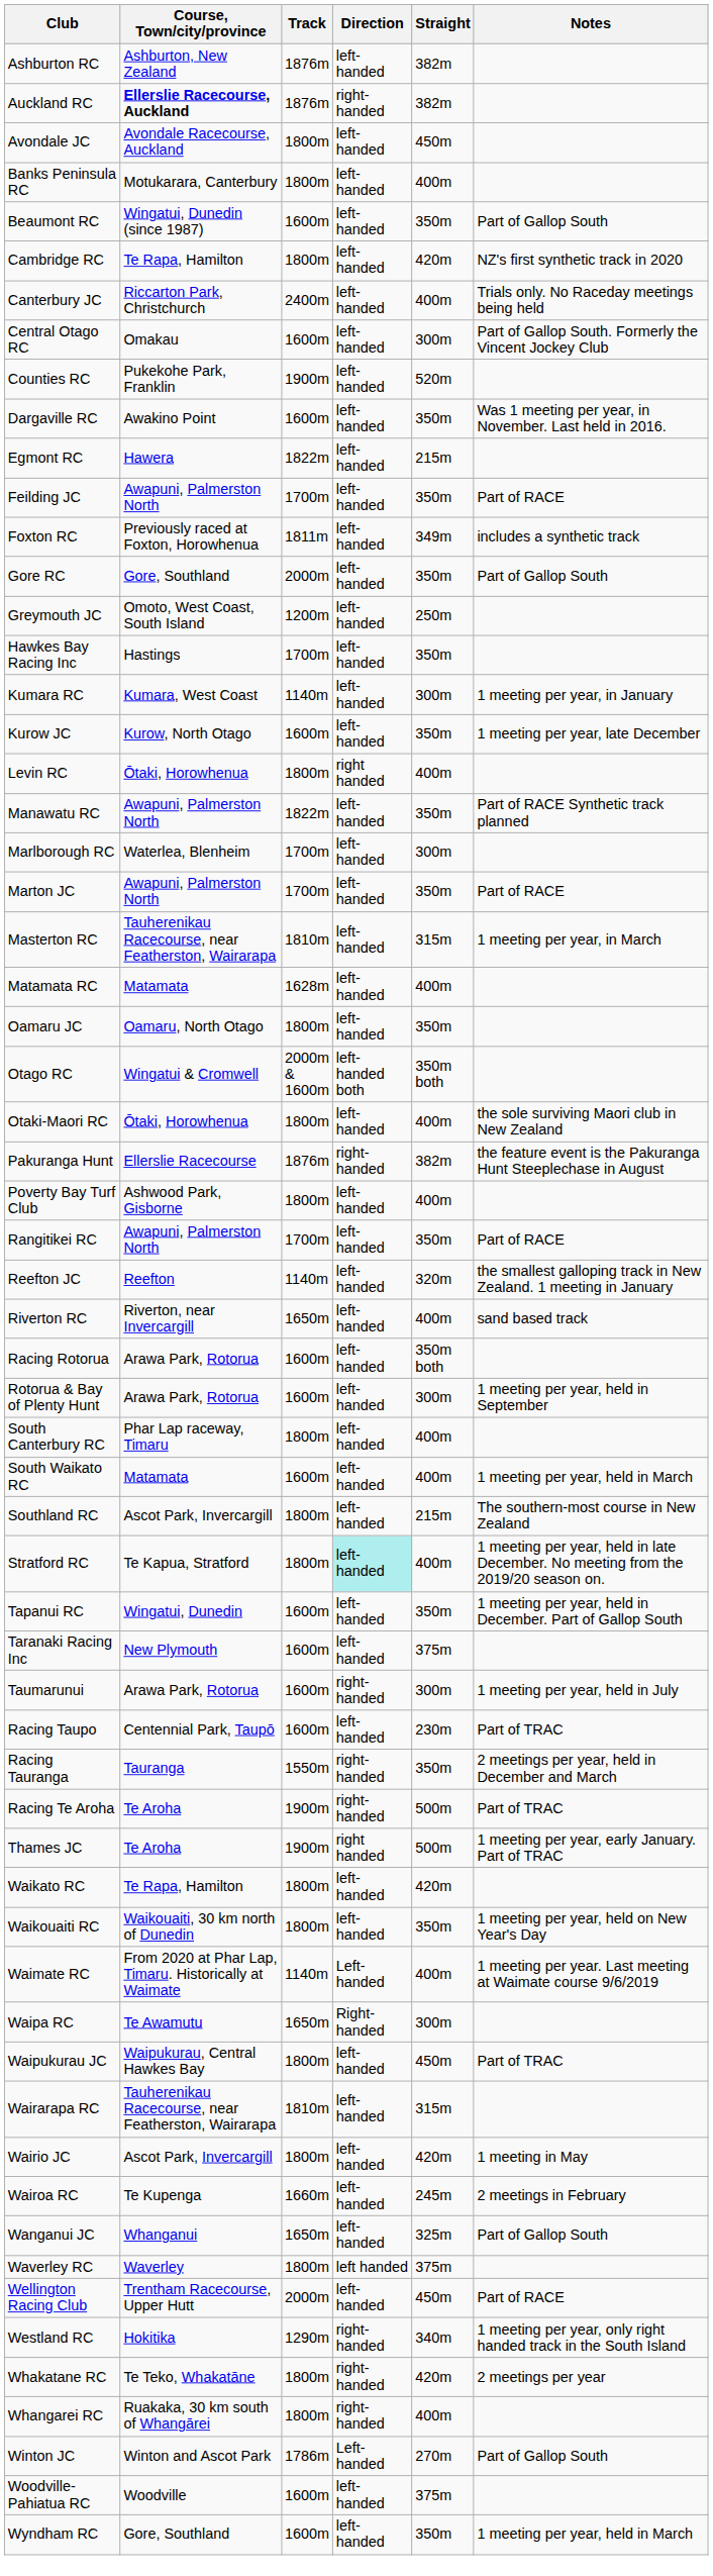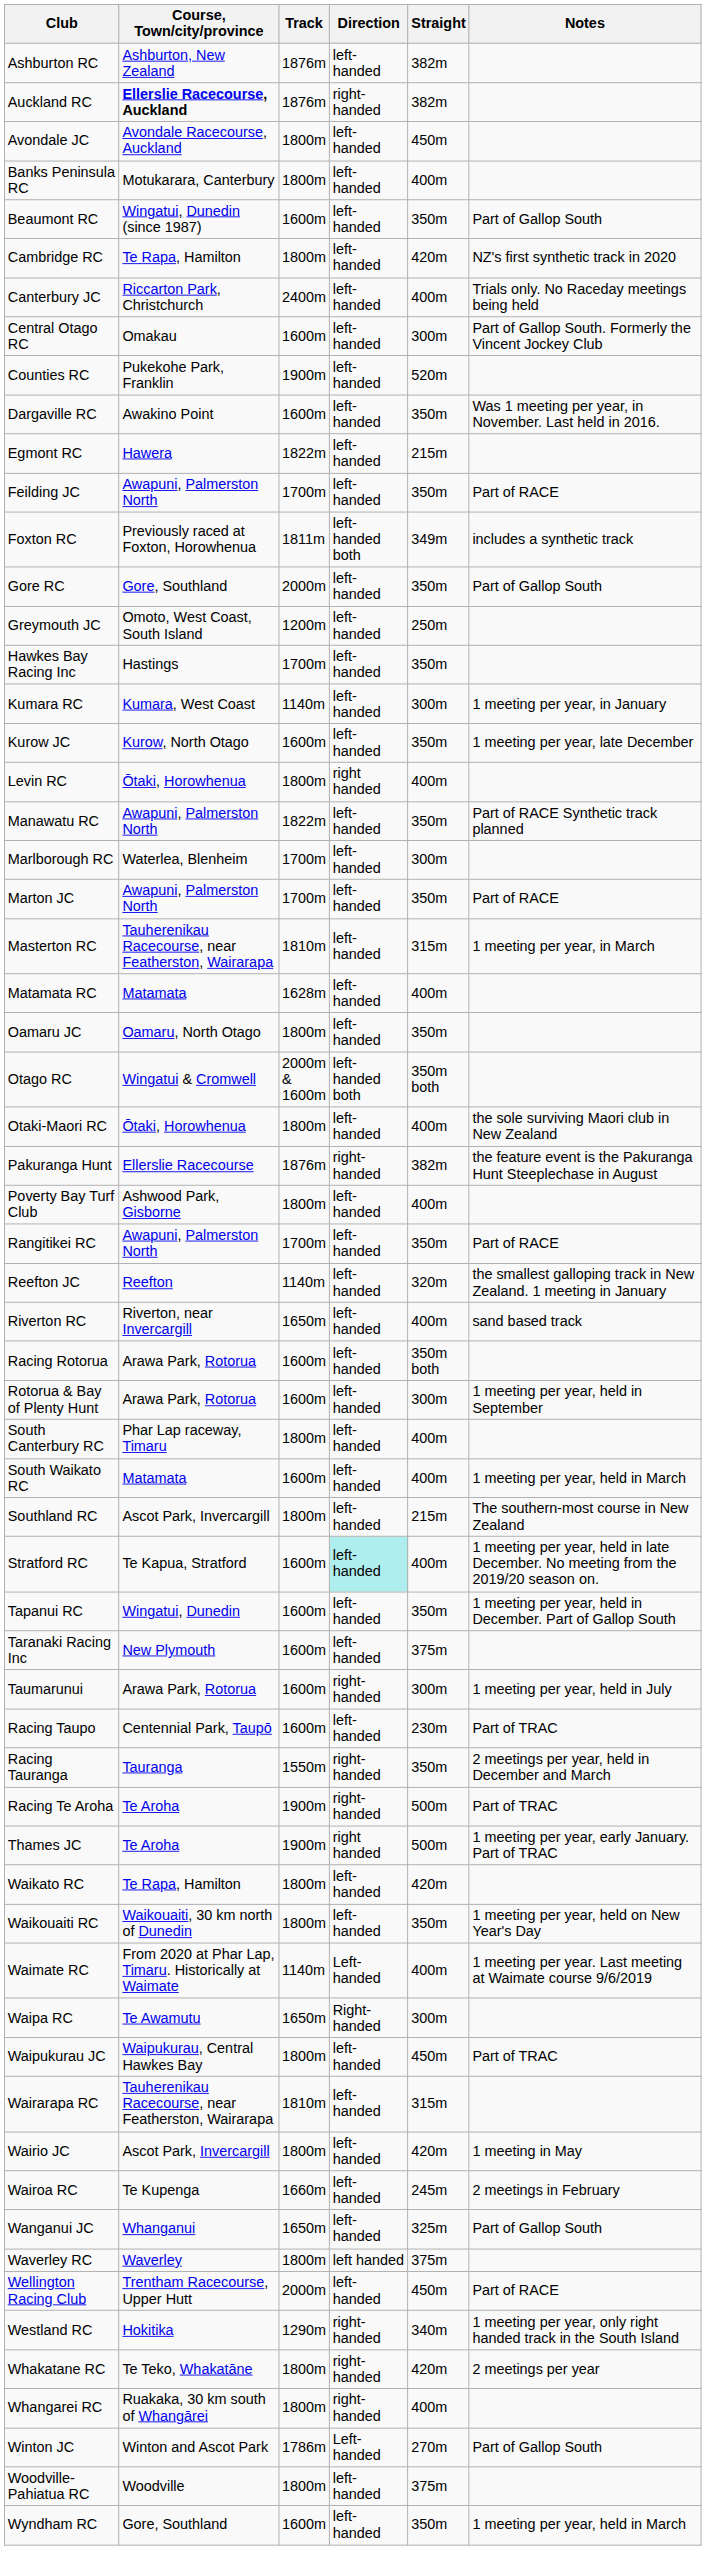 <table class = "wikitable sortable" | border="1" cellpadding="0" style="border-collapse:collapse; style="font-size:90%">
 <tr bgcolor="LightSteelBlue" align="center">
 <th width="120px"><strong>Club</strong><br></th>
 <th width="170px"><strong>Course, Town/city/province</strong> <br></th>
 <th width="30px"><strong>Track</strong></th>
 <th width="80px"><strong>Direction</strong></th>
 <th width="30px"><strong>Straight</strong></th>
 <th width="250px"><strong>Notes</strong> <br></th>
 </tr>
 <tr>
 <td>Ashburton RC</td>
 <td><a href='#'>Ashburton, New Zealand</a></td>
 <td>1876m</td>
 <td>left-handed</td>
 <td>382m</td>
 <td></td>
 </tr>
 <tr>
 <td>Auckland RC</td>
 <td><strong><a href='#'>Ellerslie Racecourse</a>, Auckland</strong></td>
 <td>1876m</td>
 <td>right-handed</td>
 <td>382m</td>
 <td></td>
 </tr>
 <tr>
 <td>Avondale JC</td>
 <td><a href='#'>Avondale Racecourse</a>, <a href='#'>Auckland</a></td>
 <td>1800m</td>
 <td>left-handed</td>
 <td>450m</td>
 <td></td>
 </tr>
 <tr>
 <td>Banks Peninsula RC</td>
 <td>Motukarara, Canterbury</td>
 <td>1800m</td>
 <td>left-handed</td>
 <td>400m</td>
 <td></td>
 </tr>
 <tr>
 <td>Beaumont RC</td>
 <td><a href='#'>Wingatui</a>, <a href='#'>Dunedin</a> (since 1987)</td>
 <td>1600m</td>
 <td>left-handed</td>
 <td>350m</td>
 <td>Part of Gallop South</td>
 </tr>
 <tr>
 <td>Cambridge RC</td>
 <td><a href='#'>Te Rapa</a>, Hamilton</td>
 <td>1800m</td>
 <td>left-handed</td>
 <td>420m</td>
 <td>NZ's first synthetic track in 2020</td>
 </tr>
 <tr>
 <td>Canterbury JC</td>
 <td><a href='#'>Riccarton Park</a>, Christchurch</td>
 <td>2400m</td>
 <td>left-handed</td>
 <td>400m</td>
 <td>Trials only. No Raceday meetings being held</td>
 </tr>
 <tr>
 <td>Central Otago RC</td>
 <td>Omakau</td>
 <td>1600m</td>
 <td>left-handed</td>
 <td>300m</td>
 <td>Part of Gallop South. Formerly the Vincent Jockey Club</td>
 </tr>
 <tr>
 <td>Counties RC</td>
 <td>Pukekohe Park, Franklin</td>
 <td>1900m</td>
 <td>left-handed</td>
 <td>520m</td>
 <td></td>
 </tr>
 <tr>
 <td>Dargaville RC</td>
 <td>Awakino Point</td>
 <td>1600m</td>
 <td>left-handed</td>
 <td>350m</td>
 <td>Was 1 meeting per year, in November. Last held in 2016.</td>
 </tr>
 <tr>
 <td>Egmont RC</td>
 <td><a href='#'>Hawera</a></td>
 <td>1822m</td>
 <td>left-handed</td>
 <td>215m</td>
 <td></td>
 </tr>
 <tr>
 <td>Feilding JC</td>
 <td><a href='#'>Awapuni</a>, <a href='#'>Palmerston North</a></td>
 <td>1700m</td>
 <td>left-handed</td>
 <td>350m</td>
 <td>Part of RACE</td>
 </tr>
 <tr>
 <td>Foxton RC</td>
 <td>Previously raced at Foxton, Horowhenua</td>
 <td>1811m</td>
-<td>left-handed</td>
+<td>left-handed both</td>
 <td>349m</td>
 <td>includes a synthetic track </td>
 </tr>
 <tr>
 <td>Gore RC</td>
 <td><a href='#'>Gore</a>, Southland</td>
 <td>2000m</td>
 <td>left-handed</td>
 <td>350m</td>
 <td>Part of Gallop South</td>
 </tr>
 <tr>
 <td>Greymouth JC</td>
 <td>Omoto, West Coast, South Island</td>
 <td>1200m</td>
 <td>left-handed</td>
 <td>250m</td>
 <td></td>
 </tr>
 <tr>
 <td>Hawkes Bay Racing Inc</td>
 <td>Hastings</td>
 <td>1700m</td>
 <td>left-handed</td>
 <td>350m</td>
 <td></td>
 </tr>
 <tr>
 <td>Kumara RC</td>
 <td><a href='#'>Kumara</a>, West Coast</td>
 <td>1140m</td>
 <td>left-handed</td>
 <td>300m</td>
 <td>1 meeting per year, in January</td>
 </tr>
 <tr>
 <td>Kurow JC</td>
 <td><a href='#'>Kurow</a>, North Otago</td>
 <td>1600m</td>
 <td>left-handed</td>
 <td>350m</td>
 <td>1 meeting per year, late December</td>
 </tr>
 <tr>
 <td>Levin RC</td>
 <td><a href='#'>Ōtaki</a>, <a href='#'>Horowhenua</a></td>
 <td>1800m</td>
 <td>right handed</td>
 <td>400m</td>
 <td></td>
 </tr>
 <tr>
 <td>Manawatu RC</td>
 <td><a href='#'>Awapuni</a>, <a href='#'>Palmerston North</a></td>
 <td>1822m</td>
 <td>left-handed</td>
 <td>350m</td>
 <td>Part of RACE Synthetic track planned</td>
 </tr>
 <tr>
 <td>Marlborough RC</td>
 <td>Waterlea, Blenheim</td>
 <td>1700m</td>
 <td>left-handed</td>
 <td>300m</td>
 <td></td>
 </tr>
 <tr>
 <td>Marton JC</td>
 <td><a href='#'>Awapuni</a>, <a href='#'>Palmerston North</a></td>
 <td>1700m</td>
 <td>left-handed</td>
 <td>350m</td>
 <td>Part of RACE</td>
 </tr>
 <tr>
 <td>Masterton RC</td>
 <td><a href='#'>Tauherenikau Racecourse</a>, near <a href='#'>Featherston</a>, <a href='#'>Wairarapa</a></td>
 <td>1810m</td>
 <td>left-handed</td>
 <td>315m</td>
 <td>1 meeting per year, in March</td>
 </tr>
 <tr>
 <td>Matamata RC</td>
 <td><a href='#'>Matamata</a></td>
 <td>1628m</td>
 <td>left-handed</td>
 <td>400m</td>
 <td></td>
 </tr>
 <tr>
 <td>Oamaru JC</td>
 <td><a href='#'>Oamaru</a>, North Otago</td>
 <td>1800m</td>
 <td>left-handed</td>
 <td>350m</td>
 <td></td>
 </tr>
 <tr>
 <td>Otago RC</td>
 <td><a href='#'>Wingatui</a> & <a href='#'>Cromwell</a></td>
 <td>2000m & 1600m</td>
 <td>left-handed both</td>
 <td>350m both</td>
 <td></td>
 </tr>
 <tr>
 <td>Otaki-Maori RC</td>
 <td><a href='#'>Ōtaki</a>, <a href='#'>Horowhenua</a></td>
 <td>1800m</td>
 <td>left-handed</td>
 <td>400m</td>
 <td>the sole surviving Maori club in New Zealand</td>
 </tr>
 <tr>
 <td>Pakuranga Hunt</td>
 <td><a href='#'>Ellerslie Racecourse</a></td>
 <td>1876m</td>
 <td>right-handed</td>
 <td>382m</td>
 <td>the feature event is the Pakuranga Hunt Steeplechase in August</td>
 </tr>
 <tr>
 <td>Poverty Bay Turf Club</td>
 <td>Ashwood Park, <a href='#'>Gisborne</a></td>
 <td>1800m</td>
 <td>left-handed</td>
 <td>400m</td>
 <td></td>
 </tr>
 <tr>
 <td>Rangitikei RC</td>
 <td><a href='#'>Awapuni</a>, <a href='#'>Palmerston North</a></td>
 <td>1700m</td>
 <td>left-handed</td>
 <td>350m</td>
 <td>Part of RACE</td>
 </tr>
 <tr>
 <td>Reefton JC</td>
 <td><a href='#'>Reefton</a></td>
 <td>1140m</td>
 <td>left-handed</td>
 <td>320m</td>
 <td>the smallest galloping track in New Zealand. 1 meeting in January</td>
 </tr>
 <tr>
 <td>Riverton RC</td>
 <td>Riverton, near <a href='#'>Invercargill</a></td>
 <td>1650m</td>
 <td>left-handed</td>
 <td>400m</td>
 <td>sand based track</td>
 </tr>
 <tr>
 <td>Racing Rotorua</td>
 <td>Arawa Park, <a href='#'>Rotorua</a></td>
 <td>1600m</td>
 <td>left-handed</td>
 <td>350m both</td>
 <td></td>
 </tr>
 <tr>
 <td>Rotorua & Bay of Plenty Hunt</td>
 <td>Arawa Park, <a href='#'>Rotorua</a></td>
 <td>1600m</td>
 <td>left-handed</td>
 <td>300m</td>
 <td>1 meeting per year, held in September</td>
 </tr>
 <tr>
 <td>South Canterbury RC</td>
 <td>Phar Lap raceway, <a href='#'>Timaru</a></td>
 <td>1800m</td>
 <td>left-handed</td>
 <td>400m</td>
 <td></td>
 </tr>
 <tr>
 <td>South Waikato RC</td>
 <td><a href='#'>Matamata</a></td>
 <td>1600m</td>
 <td>left-handed</td>
 <td>400m</td>
 <td>1 meeting per year, held in March</td>
 </tr>
 <tr>
 <td>Southland RC</td>
 <td>Ascot Park, Invercargill</td>
 <td>1800m</td>
 <td>left-handed</td>
 <td>215m</td>
 <td>The southern-most course in New Zealand</td>
 </tr>
 <tr>
 <td>Stratford RC</td>
 <td>Te Kapua, Stratford</td>
-<td>1800m</td>
+<td>1600m</td>
 <td style="background: paleturquoise;">left-handed</td>
 <td>400m</td>
 <td>1 meeting per year, held in late December. No meeting from the 2019/20 season on.</td>
 </tr>
 <tr>
 <td>Tapanui RC</td>
 <td><a href='#'>Wingatui</a>, <a href='#'>Dunedin</a></td>
 <td>1600m</td>
 <td>left-handed</td>
 <td>350m</td>
 <td>1 meeting per year, held in December. Part of Gallop South</td>
 </tr>
 <tr>
 <td>Taranaki Racing Inc</td>
 <td><a href='#'>New Plymouth</a></td>
 <td>1600m</td>
 <td>left-handed</td>
 <td>375m</td>
 <td></td>
 </tr>
 <tr>
 <td>Taumarunui</td>
 <td>Arawa Park, <a href='#'>Rotorua</a></td>
 <td>1600m</td>
 <td>right-handed</td>
 <td>300m</td>
 <td>1 meeting per year, held in July</td>
 </tr>
 <tr>
 <td>Racing Taupo</td>
 <td>Centennial Park, <a href='#'>Taupō</a></td>
 <td>1600m</td>
 <td>left-handed</td>
 <td>230m</td>
 <td>Part of TRAC</td>
 </tr>
 <tr>
 <td>Racing Tauranga</td>
 <td><a href='#'>Tauranga</a></td>
 <td>1550m</td>
 <td>right-handed</td>
 <td>350m</td>
 <td>2 meetings per year, held in December and March</td>
 </tr>
 <tr>
 <td>Racing Te Aroha</td>
 <td><a href='#'>Te Aroha</a></td>
 <td>1900m</td>
 <td>right-handed</td>
 <td>500m</td>
 <td>Part of TRAC</td>
 </tr>
 <tr>
 <td>Thames JC</td>
 <td><a href='#'>Te Aroha</a></td>
 <td>1900m</td>
 <td>right handed</td>
 <td>500m</td>
 <td>1 meeting per year, early January. Part of TRAC</td>
 </tr>
 <tr>
 <td>Waikato RC</td>
 <td><a href='#'>Te Rapa</a>, Hamilton</td>
 <td>1800m</td>
 <td>left-handed</td>
 <td>420m</td>
 <td></td>
 </tr>
 <tr>
 <td>Waikouaiti RC</td>
 <td><a href='#'>Waikouaiti</a>, 30 km north of <a href='#'>Dunedin</a></td>
 <td>1800m</td>
 <td>left-handed</td>
 <td>350m</td>
 <td>1 meeting per year, held on New Year's Day</td>
 </tr>
 <tr>
 <td>Waimate RC</td>
 <td>From 2020 at Phar Lap, <a href='#'>Timaru</a>. Historically at <a href='#'>Waimate</a></td>
 <td>1140m</td>
 <td>Left-handed</td>
 <td>400m</td>
 <td>1 meeting per year. Last meeting at Waimate course 9/6/2019</td>
 </tr>
 <tr>
 <td>Waipa RC</td>
 <td><a href='#'>Te Awamutu</a></td>
 <td>1650m</td>
 <td>Right-handed</td>
 <td>300m</td>
 <td></td>
 </tr>
 <tr>
 <td>Waipukurau JC</td>
 <td><a href='#'>Waipukurau</a>, Central Hawkes Bay</td>
 <td>1800m</td>
 <td>left-handed</td>
 <td>450m</td>
 <td>Part of TRAC</td>
 </tr>
 <tr>
 <td>Wairarapa RC</td>
 <td><a href='#'>Tauherenikau Racecourse</a>, near Featherston, Wairarapa</td>
 <td>1810m</td>
 <td>left-handed</td>
 <td>315m</td>
 <td></td>
 </tr>
 <tr>
 <td>Wairio JC</td>
 <td>Ascot Park, <a href='#'>Invercargill</a></td>
 <td>1800m</td>
 <td>left-handed</td>
 <td>420m</td>
 <td>1 meeting in May</td>
 </tr>
 <tr>
 <td>Wairoa RC</td>
 <td>Te Kupenga</td>
 <td>1660m</td>
 <td>left-handed</td>
 <td>245m</td>
 <td>2 meetings in February</td>
 </tr>
 <tr>
 <td>Wanganui JC</td>
 <td><a href='#'>Whanganui</a></td>
 <td>1650m</td>
 <td>left-handed</td>
 <td>325m</td>
 <td>Part of Gallop South</td>
 </tr>
 <tr>
 <td>Waverley RC</td>
 <td><a href='#'>Waverley</a></td>
 <td>1800m</td>
 <td>left handed</td>
 <td>375m</td>
 <td></td>
 </tr>
 <tr>
 <td><a href='#'>Wellington Racing Club</a></td>
 <td><a href='#'>Trentham Racecourse</a>, Upper Hutt</td>
 <td>2000m</td>
 <td>left-handed</td>
 <td>450m</td>
 <td>Part of RACE</td>
 </tr>
 <tr>
 <td>Westland RC</td>
 <td><a href='#'>Hokitika</a></td>
 <td>1290m</td>
 <td>right-handed</td>
 <td>340m</td>
 <td>1 meeting per year, only right handed track in the South Island</td>
 </tr>
 <tr>
 <td>Whakatane RC</td>
 <td>Te Teko, <a href='#'>Whakatāne</a></td>
 <td>1800m</td>
 <td>right-handed</td>
 <td>420m</td>
 <td>2 meetings per year</td>
 </tr>
 <tr>
 <td>Whangarei RC</td>
 <td>Ruakaka, 30 km south of <a href='#'>Whangārei</a></td>
 <td>1800m</td>
 <td>right-handed</td>
 <td>400m</td>
 <td></td>
 </tr>
 <tr>
 <td>Winton JC</td>
 <td>Winton and Ascot Park</td>
 <td>1786m</td>
 <td>Left-handed</td>
 <td>270m</td>
 <td>Part of Gallop South</td>
 </tr>
 <tr>
 <td>Woodville-Pahiatua RC</td>
 <td>Woodville</td>
-<td>1600m</td>
+<td>1800m</td>
 <td>left-handed</td>
 <td>375m</td>
 <td></td>
 </tr>
 <tr>
 <td>Wyndham RC</td>
 <td>Gore, Southland</td>
 <td>1600m</td>
 <td>left-handed</td>
 <td>350m</td>
 <td>1 meeting per year, held in March</td>
 </tr>
 </table>
